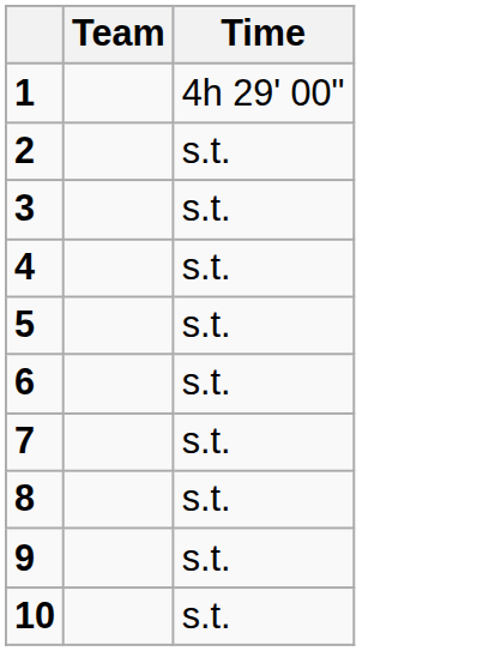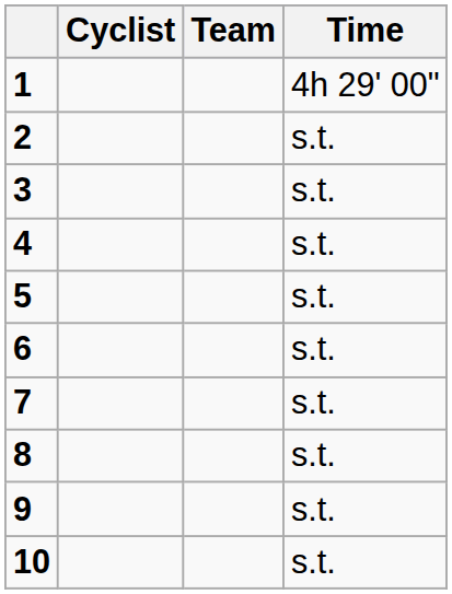 <table class="wikitable">
 <tr style="background:#ccccff;">
 <th></th>
+<th>Cyclist</th>
 <th>Team</th>
 <th>Time</th>
 </tr>
 <tr>
 <td><strong>1</strong></td>
 <td></td>
+<td></td>
 <td>4h 29' 00"</td>
 </tr>
 <tr>
 <td><strong>2</strong></td>
+<td></td>
 <td></td>
 <td>s.t.</td>
 </tr>
 <tr>
 <td><strong>3</strong></td>
 <td></td>
+<td></td>
 <td>s.t.</td>
 </tr>
 <tr>
 <td><strong>4</strong></td>
+<td></td>
 <td></td>
 <td>s.t.</td>
 </tr>
 <tr>
 <td><strong>5</strong></td>
 <td></td>
+<td></td>
 <td>s.t.</td>
 </tr>
 <tr>
 <td><strong>6</strong></td>
+<td></td>
 <td></td>
 <td>s.t.</td>
 </tr>
 <tr>
 <td><strong>7</strong></td>
 <td></td>
+<td></td>
 <td>s.t.</td>
 </tr>
 <tr>
 <td><strong>8</strong></td>
+<td></td>
 <td></td>
 <td>s.t.</td>
 </tr>
 <tr>
 <td><strong>9</strong></td>
 <td></td>
+<td></td>
 <td>s.t.</td>
 </tr>
 <tr>
 <td><strong>10</strong></td>
 <td></td>
+<td></td>
 <td>s.t.</td>
 </tr>
 </table>
